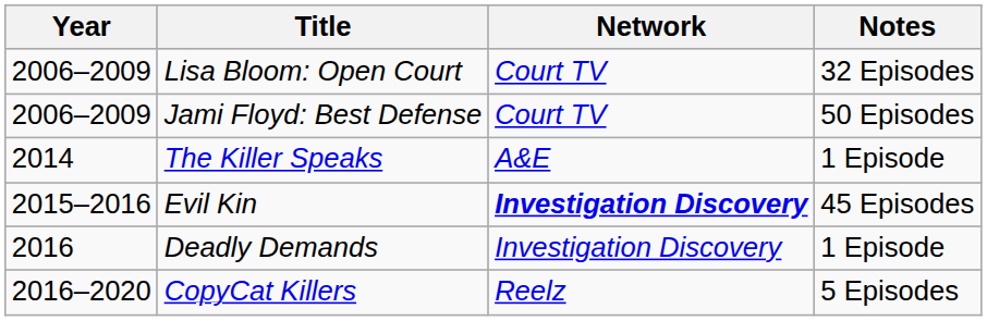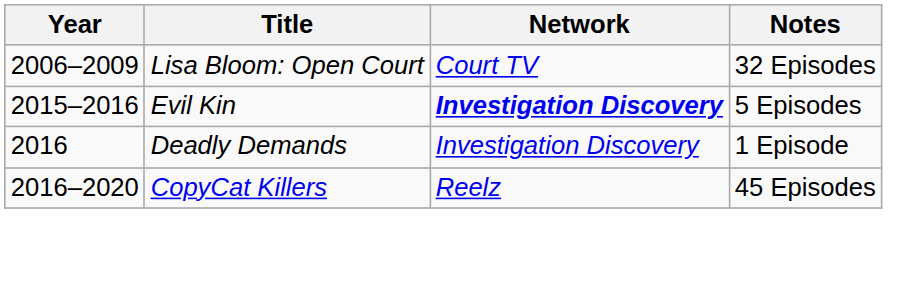 <table class="wikitable sortable">
 <tr>
 <th>Year</th>
 <th>Title</th>
 <th>Network</th>
 <th class="unsortable">Notes</th>
 </tr>
 <tr>
 <td>2006–2009</td>
 <td><em>Lisa Bloom: Open Court</em></td>
 <td><em><a href='#'>Court TV</a></em></td>
 <td>32 Episodes</td>
 </tr>
 <tr>
-<td>2006–2009</td>
-<td><em>Jami Floyd: Best Defense</em></td>
-<td><em><a href='#'>Court TV</a></em></td>
-<td>50 Episodes</td>
-</tr>
-<tr>
-<td>2014</td>
-<td><em><a href='#'>The Killer Speaks</a></em></td>
-<td><em><a href='#'>A&E</a></em></td>
-<td>1 Episode</td>
-</tr>
-<tr>
 <td>2015–2016</td>
 <td><em>Evil Kin</em></td>
 <td><strong><em><a href='#'>Investigation Discovery</a></em></strong></td>
-<td>45 Episodes</td>
+<td>5 Episodes</td>
 </tr>
 <tr>
 <td>2016</td>
 <td><em>Deadly Demands</em></td>
 <td><em><a href='#'>Investigation Discovery</a></em></td>
 <td>1 Episode</td>
 </tr>
 <tr>
 <td>2016–2020</td>
 <td><em><a href='#'>CopyCat Killers</a></em></td>
 <td><em><a href='#'>Reelz</a></em></td>
-<td>5 Episodes</td>
+<td>45 Episodes</td>
 </tr>
 </table>
